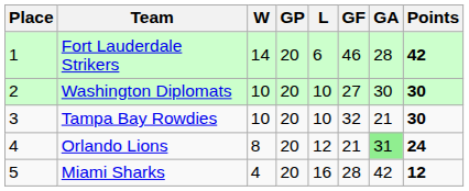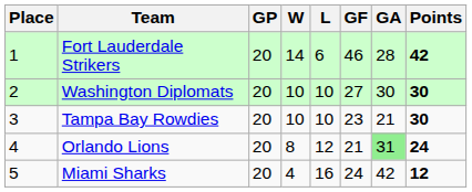 <table class="wikitable">
 <tr>
 <th>Place</th>
 <th width="170">Team</th>
+<th width="20">GP</th>
 <th width="20">W</th>
-<th width="20">GP</th>
 <th width="20">L</th>
 <th width="20">GF</th>
 <th width="20">GA</th>
 <th>Points</th>
 </tr>
 <tr bgcolor=#ccffcc>
 <td>1</td>
 <td><a href='#'>Fort Lauderdale Strikers</a></td>
+<td>20</td>
 <td>14</td>
-<td>20</td>
 <td>6</td>
 <td>46</td>
 <td>28</td>
 <td><strong>42</strong></td>
 </tr>
 <tr bgcolor=#ccffcc>
 <td>2</td>
 <td><a href='#'>Washington Diplomats</a></td>
+<td>20</td>
 <td>10</td>
-<td>20</td>
 <td>10</td>
 <td>27</td>
 <td>30</td>
 <td><strong>30</strong></td>
 </tr>
 <tr bgcolor=>
 <td>3</td>
 <td><a href='#'>Tampa Bay Rowdies</a></td>
-<td>10</td>
 <td>20</td>
 <td>10</td>
-<td>32</td>
+<td>10</td>
+<td>23</td>
 <td>21</td>
 <td><strong>30</strong></td>
 </tr>
 <tr>
 <td>4</td>
 <td><a href='#'>Orlando Lions</a></td>
+<td>20</td>
 <td>8</td>
-<td>20</td>
 <td>12</td>
 <td>21</td>
 <td style="background: lightgreen;">31</td>
 <td><strong>24</strong></td>
 </tr>
 <tr>
 <td>5</td>
 <td><a href='#'>Miami Sharks</a></td>
+<td>20</td>
 <td>4</td>
-<td>20</td>
 <td>16</td>
-<td>28</td>
+<td>24</td>
 <td>42</td>
 <td><strong>12</strong></td>
 </tr>
 </table>
